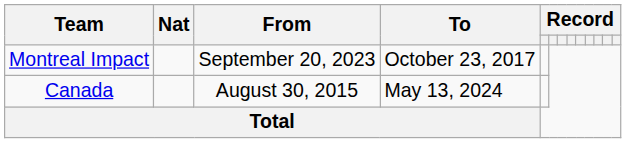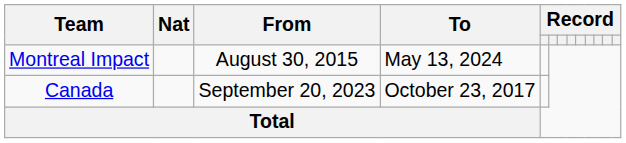 <table class="wikitable" style="text-align: center">
 <tr>
 <th rowspan="2">Team</th>
 <th rowspan="2">Nat</th>
 <th rowspan="2">From</th>
 <th rowspan="2">To</th>
 <th colspan="9">Record</th>
 </tr>
 <tr>
 <th></th>
 <th></th>
 <th></th>
 <th></th>
 <th></th>
 <th></th>
 <th></th>
 <th></th>
 <th></th>
 </tr>
 <tr>
 <td><a href='#'>Montreal Impact</a></td>
 <td></td>
-<td align=left>September 20, 2023</td>
-<td>October 23, 2017<br></td>
+<td>August 30, 2015</td>
+<td align=left>May 13, 2024<br></td>
 <td></td>
 </tr>
 <tr>
 <td><a href='#'>Canada</a></td>
 <td></td>
-<td>August 30, 2015</td>
-<td align=left>May 13, 2024<br></td>
+<td align=left>September 20, 2023</td>
+<td>October 23, 2017<br></td>
 <td></td>
 </tr>
 <tr>
 <th colspan="4">Total<br></th>
 </tr>
 </table>
